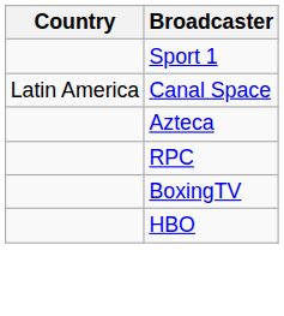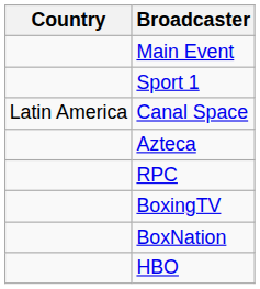 <table class="wikitable">
 <tr>
 <th align=center>Country</th>
 <th align=center>Broadcaster</th>
+</tr>
+<tr>
+<td></td>
+<td><a href='#'>Main Event</a></td>
 </tr>
 <tr>
 <td></td>
 <td><a href='#'>Sport 1</a></td>
 </tr>
 <tr>
 <td>Latin America</td>
 <td><a href='#'>Canal Space</a></td>
 </tr>
 <tr>
 <td></td>
 <td><a href='#'>Azteca</a></td>
 </tr>
 <tr>
 <td></td>
 <td><a href='#'>RPC</a></td>
 </tr>
 <tr>
 <td></td>
 <td><a href='#'>BoxingTV</a></td>
 </tr>
 <tr>
 <td></td>
+<td><a href='#'>BoxNation</a></td>
+</tr>
+<tr>
+<td></td>
 <td><a href='#'>HBO</a></td>
 </tr>
 </table>
